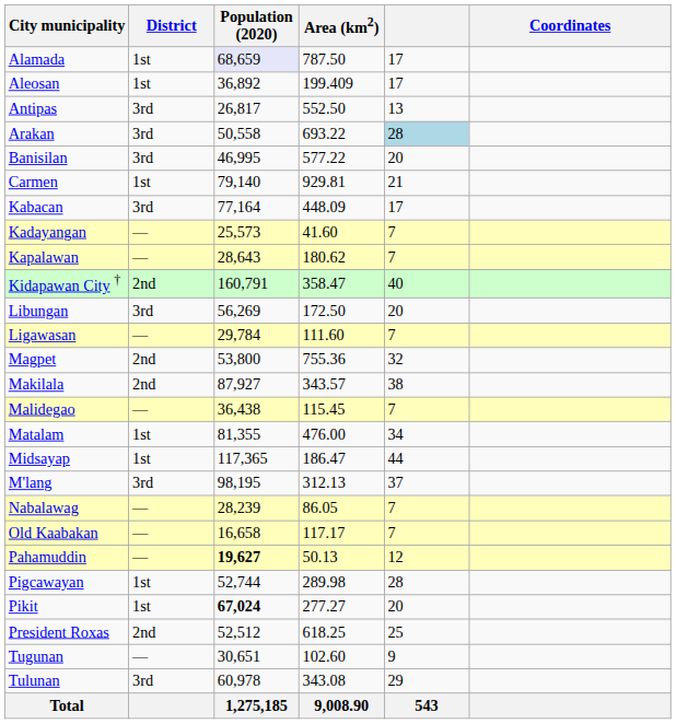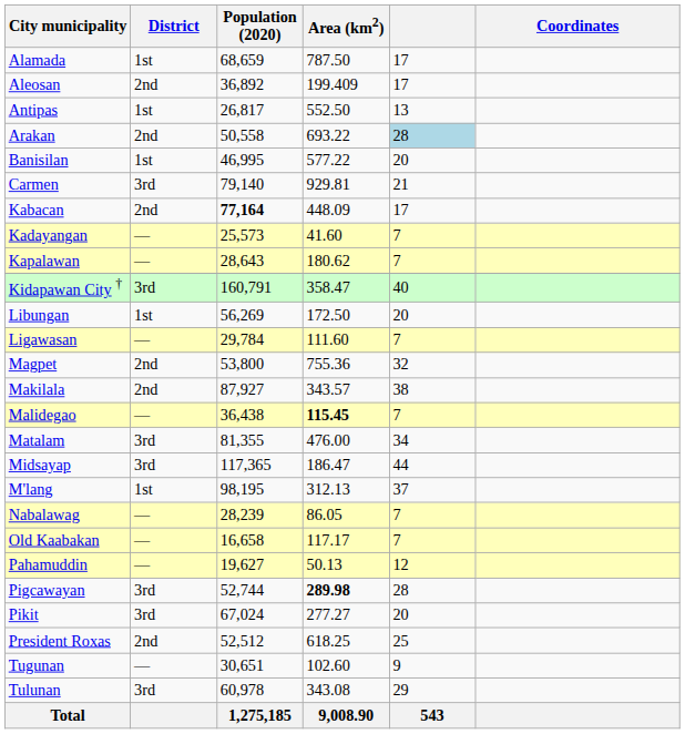 <table class="wikitable sortable">
 <tr>
 <th width="120pt">City  municipality</th>
 <th width="80pt"><a href='#'>District</a></th>
 <th width="80pt">Population (2020)</th>
 <th width="80pt">Area (km<sup>2</sup>)</th>
 <th width="80pt"></th>
 <th width="200pt"><a href='#'>Coordinates</a></th>
 </tr>
 <tr>
 <td><a href='#'>Alamada</a></td>
 <td>1st</td>
-<td style="background: lavender;">68,659</td>
+<td>68,659</td>
 <td>787.50</td>
 <td>17</td>
 <td></td>
 </tr>
 <tr>
 <td><a href='#'>Aleosan</a></td>
-<td>1st</td>
+<td>2nd</td>
 <td>36,892</td>
 <td>199.409</td>
 <td>17</td>
 <td></td>
 </tr>
 <tr>
 <td><a href='#'>Antipas</a></td>
-<td>3rd</td>
+<td>1st</td>
 <td>26,817</td>
 <td>552.50</td>
 <td>13</td>
 <td></td>
 </tr>
 <tr>
 <td><a href='#'>Arakan</a></td>
-<td>3rd</td>
+<td>2nd</td>
 <td>50,558</td>
 <td>693.22</td>
 <td style="background: lightblue;">28</td>
 <td></td>
 </tr>
 <tr>
 <td><a href='#'>Banisilan</a></td>
-<td>3rd</td>
+<td>1st</td>
 <td>46,995</td>
 <td>577.22</td>
 <td>20</td>
 <td></td>
 </tr>
 <tr>
 <td><a href='#'>Carmen</a></td>
-<td>1st</td>
+<td>3rd</td>
 <td>79,140</td>
 <td>929.81</td>
 <td>21</td>
 <td></td>
 </tr>
 <tr>
 <td><a href='#'>Kabacan</a></td>
-<td>3rd</td>
-<td>77,164</td>
+<td>2nd</td>
+<td><strong>77,164</strong></td>
 <td>448.09</td>
 <td>17</td>
 <td></td>
 </tr>
 <tr style="background-color:#ffffbb;">
 <td><a href='#'>Kadayangan</a></td>
 <td>—</td>
 <td>25,573</td>
 <td>41.60</td>
 <td>7</td>
 <td></td>
 </tr>
 <tr style="background-color:#ffffbb;">
 <td><a href='#'>Kapalawan</a></td>
 <td>—</td>
 <td>28,643</td>
 <td>180.62</td>
 <td>7</td>
 <td></td>
 </tr>
 <tr>
 </tr>
 <tr style="background-color:#CCFFCC;">
 <td><a href='#'>Kidapawan City</a> <sup>†</sup></td>
-<td>2nd</td>
+<td>3rd</td>
 <td>160,791</td>
 <td>358.47</td>
 <td>40</td>
 <td></td>
 </tr>
 <tr>
 <td><a href='#'>Libungan</a></td>
-<td>3rd</td>
+<td>1st</td>
 <td>56,269</td>
 <td>172.50</td>
 <td>20</td>
 <td></td>
 </tr>
 <tr style="background-color:#ffffbb;">
 <td><a href='#'>Ligawasan</a></td>
 <td>—</td>
 <td>29,784</td>
 <td>111.60</td>
 <td>7</td>
 <td></td>
 </tr>
 <tr>
 <td><a href='#'>Magpet</a></td>
 <td>2nd</td>
 <td>53,800</td>
 <td>755.36</td>
 <td>32</td>
 <td></td>
 </tr>
 <tr>
 <td><a href='#'>Makilala</a></td>
 <td>2nd</td>
 <td>87,927</td>
 <td>343.57</td>
 <td>38</td>
 <td></td>
 </tr>
 <tr style="background-color:#ffffbb;">
 <td><a href='#'>Malidegao</a></td>
 <td>—</td>
 <td>36,438</td>
-<td>115.45</td>
+<td><strong>115.45</strong></td>
 <td>7</td>
 <td></td>
 </tr>
 <tr>
 <td><a href='#'>Matalam</a></td>
-<td>1st</td>
+<td>3rd</td>
 <td>81,355</td>
 <td>476.00</td>
 <td>34</td>
 <td></td>
 </tr>
 <tr>
 <td><a href='#'>Midsayap</a></td>
-<td>1st</td>
+<td>3rd</td>
 <td>117,365</td>
 <td>186.47</td>
 <td>44</td>
 <td></td>
 </tr>
 <tr>
 <td><a href='#'>M'lang</a></td>
-<td>3rd</td>
+<td>1st</td>
 <td>98,195</td>
 <td>312.13</td>
 <td>37</td>
 <td></td>
 </tr>
 <tr style="background-color:#ffffbb;">
 <td><a href='#'>Nabalawag</a></td>
 <td>—</td>
 <td>28,239</td>
 <td>86.05</td>
 <td>7</td>
 <td></td>
 </tr>
 <tr style="background-color:#ffffbb;">
 <td><a href='#'>Old Kaabakan</a></td>
 <td>—</td>
 <td>16,658</td>
 <td>117.17</td>
 <td>7</td>
 <td></td>
 </tr>
 <tr style="background-color:#ffffbb;">
 <td><a href='#'>Pahamuddin</a></td>
 <td>—</td>
-<td><strong>19,627</strong></td>
+<td>19,627</td>
 <td>50.13</td>
 <td>12</td>
 <td></td>
 </tr>
 <tr>
 <td><a href='#'>Pigcawayan</a></td>
-<td>1st</td>
+<td>3rd</td>
 <td>52,744</td>
-<td>289.98</td>
+<td><strong>289.98</strong></td>
 <td>28</td>
 <td></td>
 </tr>
 <tr>
 <td><a href='#'>Pikit</a></td>
-<td>1st</td>
-<td><strong>67,024</strong></td>
+<td>3rd</td>
+<td>67,024</td>
 <td>277.27</td>
 <td>20</td>
 <td></td>
 </tr>
 <tr>
 <td><a href='#'>President Roxas</a></td>
 <td>2nd</td>
 <td>52,512</td>
 <td>618.25</td>
 <td>25</td>
 <td></td>
 </tr>
 <tr>
 <td><a href='#'>Tugunan</a></td>
 <td>—</td>
 <td>30,651</td>
 <td>102.60</td>
 <td>9</td>
 <td></td>
 </tr>
 <tr>
 <td><a href='#'>Tulunan</a></td>
 <td>3rd</td>
 <td>60,978</td>
 <td>343.08</td>
 <td>29</td>
 <td></td>
 </tr>
 <tr>
 <th width="120pt">Total</th>
 <th width="80pt"></th>
 <th width="80pt">1,275,185</th>
 <th width="80pt">9,008.90</th>
 <th width="80pt">543</th>
 <th width="200pt"></th>
 </tr>
 </table>
